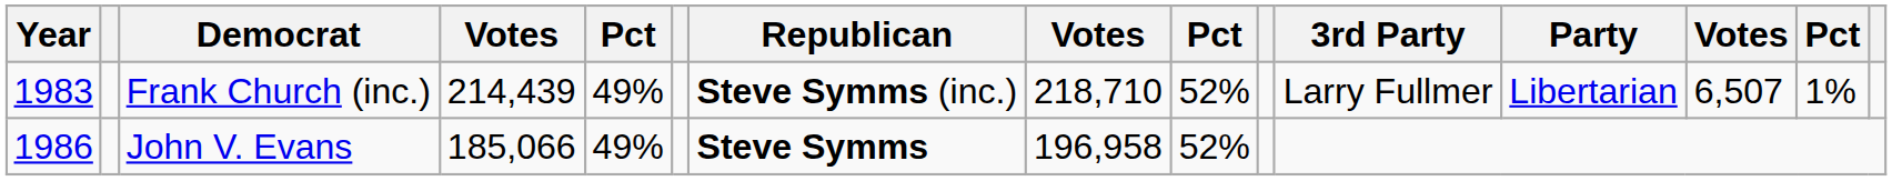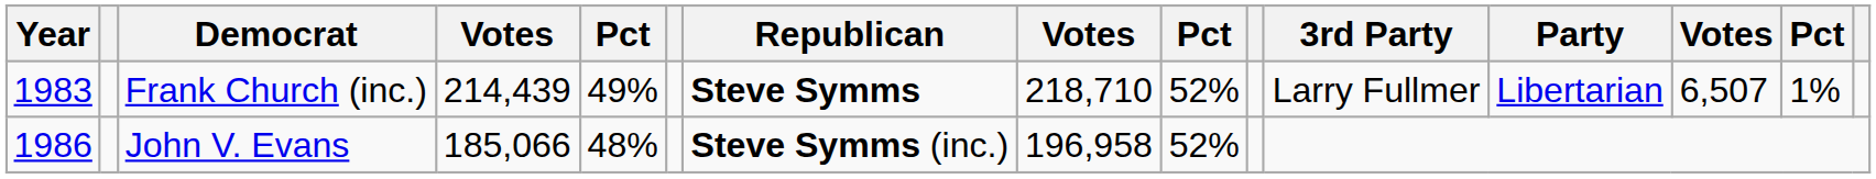 <table class="wikitable" style="margin:0.5em ; font-size:95%">
 <tr>
 <th>Year</th>
 <th></th>
 <th>Democrat</th>
 <th>Votes</th>
 <th>Pct</th>
 <th></th>
 <th>Republican</th>
 <th>Votes</th>
 <th>Pct</th>
 <th></th>
 <th>3rd Party</th>
 <th>Party</th>
 <th>Votes</th>
 <th>Pct</th>
 <th></th>
 </tr>
 <tr>
 <td><a href='#'>1983</a></td>
 <td></td>
 <td><a href='#'>Frank Church</a> (inc.)</td>
 <td>214,439</td>
 <td>49%</td>
 <td></td>
-<td><strong>Steve Symms</strong> (inc.)</td>
+<td><strong>Steve Symms</strong></td>
 <td>218,710</td>
 <td>52%</td>
 <td></td>
 <td>Larry Fullmer</td>
 <td><a href='#'>Libertarian</a></td>
 <td>6,507</td>
 <td>1%</td>
 <td></td>
 </tr>
 <tr>
 <td><a href='#'>1986</a></td>
 <td></td>
 <td><a href='#'>John V. Evans</a></td>
 <td>185,066</td>
-<td>49%</td>
+<td>48%</td>
 <td></td>
-<td><strong>Steve Symms</strong></td>
+<td><strong>Steve Symms</strong> (inc.)</td>
 <td>196,958</td>
 <td>52%</td>
 <td></td>
 </tr>
 </table>
